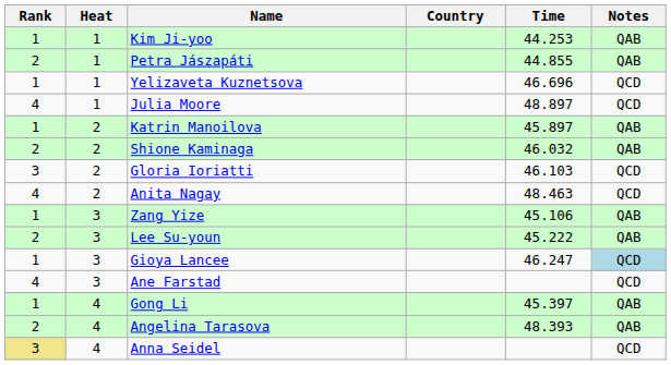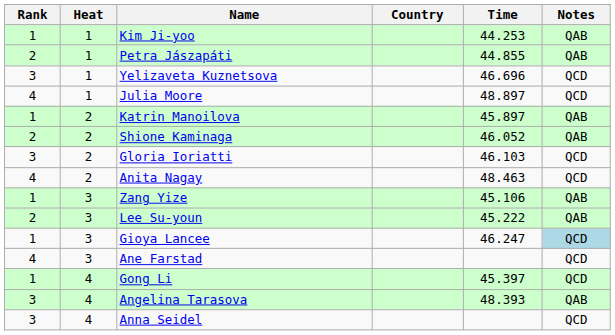 <table class="wikitable sortable" style="text-align:center" width=50%>
 <tr>
 <th>Rank</th>
 <th>Heat</th>
 <th>Name</th>
 <th>Country</th>
 <th>Time</th>
 <th>Notes</th>
 </tr>
 <tr bgcolor=ccffcc>
 <td>1</td>
 <td>1</td>
 <td align=left><a href='#'>Kim Ji-yoo</a></td>
 <td align=left></td>
 <td>44.253</td>
 <td>QAB</td>
 </tr>
 <tr bgcolor=ccffcc>
 <td>2</td>
 <td>1</td>
 <td align=left><a href='#'>Petra Jászapáti</a></td>
 <td align=left></td>
 <td>44.855</td>
 <td>QAB</td>
 </tr>
 <tr>
-<td>1</td>
+<td>3</td>
 <td>1</td>
 <td align=left><a href='#'>Yelizaveta Kuznetsova</a></td>
 <td align=left></td>
 <td>46.696</td>
 <td>QCD</td>
 </tr>
 <tr>
 <td>4</td>
 <td>1</td>
 <td align=left><a href='#'>Julia Moore</a></td>
 <td align=left></td>
 <td>48.897</td>
 <td>QCD</td>
 </tr>
 <tr bgcolor=ccffcc>
 <td>1</td>
 <td>2</td>
 <td align=left><a href='#'>Katrin Manoilova</a></td>
 <td align=left></td>
 <td>45.897</td>
 <td>QAB</td>
 </tr>
 <tr bgcolor=ccffcc>
 <td>2</td>
 <td>2</td>
 <td align=left><a href='#'>Shione Kaminaga</a></td>
 <td align=left></td>
-<td>46.032</td>
+<td>46.052</td>
 <td>QAB</td>
 </tr>
 <tr>
 <td>3</td>
 <td>2</td>
 <td align=left><a href='#'>Gloria Ioriatti</a></td>
 <td align=left></td>
 <td>46.103</td>
 <td>QCD</td>
 </tr>
 <tr>
 <td>4</td>
 <td>2</td>
 <td align=left><a href='#'>Anita Nagay</a></td>
 <td align=left></td>
 <td>48.463</td>
 <td>QCD</td>
 </tr>
 <tr bgcolor=ccffcc>
 <td>1</td>
 <td>3</td>
 <td align=left><a href='#'>Zang Yize</a></td>
 <td align=left></td>
 <td>45.106</td>
 <td>QAB</td>
 </tr>
 <tr bgcolor=ccffcc>
 <td>2</td>
 <td>3</td>
 <td align=left><a href='#'>Lee Su-youn</a></td>
 <td align=left></td>
 <td>45.222</td>
 <td>QAB</td>
 </tr>
 <tr>
 <td>1</td>
 <td>3</td>
 <td align=left><a href='#'>Gioya Lancee</a></td>
 <td align=left></td>
 <td>46.247</td>
 <td style="background: lightblue;">QCD</td>
 </tr>
 <tr>
 <td>4</td>
 <td>3</td>
 <td align=left><a href='#'>Ane Farstad</a></td>
 <td align=left></td>
 <td></td>
 <td>QCD</td>
 </tr>
 <tr bgcolor=ccffcc>
 <td>1</td>
 <td>4</td>
 <td align=left><a href='#'>Gong Li</a></td>
 <td align=left></td>
 <td>45.397</td>
-<td>QAB</td>
+<td>QCD</td>
 </tr>
 <tr bgcolor=ccffcc>
-<td>2</td>
+<td>3</td>
 <td>4</td>
 <td align=left><a href='#'>Angelina Tarasova</a></td>
 <td align=left></td>
 <td>48.393</td>
 <td>QAB</td>
 </tr>
 <tr>
-<td style="background: khaki;">3</td>
+<td>3</td>
 <td>4</td>
 <td align=left><a href='#'>Anna Seidel</a></td>
 <td align=left></td>
 <td></td>
 <td>QCD</td>
 </tr>
 </table>
